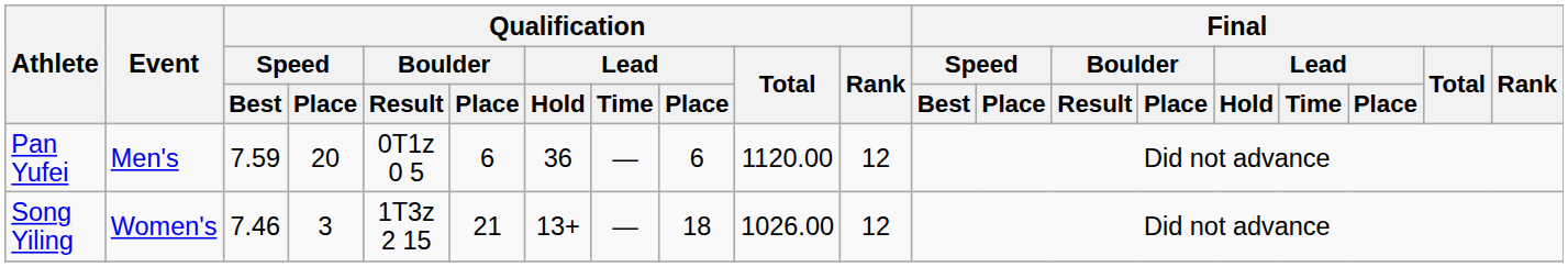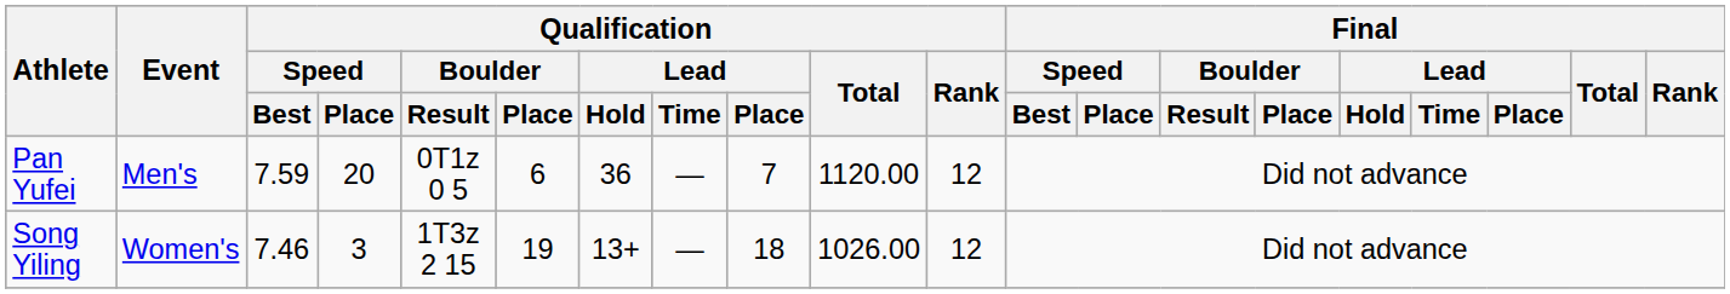 <table class="wikitable" style="font-size:90%">
 <tr>
 <th rowspan="3">Athlete</th>
 <th rowspan="3">Event</th>
 <th colspan="9">Qualification</th>
 <th colspan="9">Final</th>
 </tr>
 <tr style="font-size: 95%">
 <th colspan="2">Speed</th>
 <th colspan="2">Boulder</th>
 <th colspan="3">Lead</th>
 <th rowspan="2">Total</th>
 <th rowspan="2">Rank</th>
 <th colspan="2">Speed</th>
 <th colspan="2">Boulder</th>
 <th colspan="3">Lead</th>
 <th rowspan="2">Total</th>
 <th rowspan="2">Rank</th>
 </tr>
 <tr style="font-size: 95%">
 <th>Best</th>
 <th>Place</th>
 <th>Result</th>
 <th>Place</th>
 <th>Hold</th>
 <th>Time</th>
 <th>Place</th>
 <th>Best</th>
 <th>Place</th>
 <th>Result</th>
 <th>Place</th>
 <th>Hold</th>
 <th>Time</th>
 <th>Place</th>
 </tr>
 <tr align="center">
 <td align="left"><a href='#'>Pan Yufei</a></td>
 <td align="left"><a href='#'>Men's</a></td>
 <td>7.59</td>
 <td>20</td>
 <td>0T1z 0 5</td>
 <td>6</td>
 <td>36</td>
 <td>—</td>
-<td>6</td>
+<td>7</td>
 <td>1120.00</td>
 <td>12</td>
 <td colspan=9>Did not advance</td>
 </tr>
 <tr align="center">
 <td align="left"><a href='#'>Song Yiling</a></td>
 <td align="left"><a href='#'>Women's</a></td>
 <td>7.46</td>
 <td>3</td>
 <td>1T3z 2 15</td>
-<td>21</td>
+<td>19</td>
 <td>13+</td>
 <td>—</td>
 <td>18</td>
 <td>1026.00</td>
 <td>12</td>
 <td colspan=9>Did not advance</td>
 </tr>
 </table>
